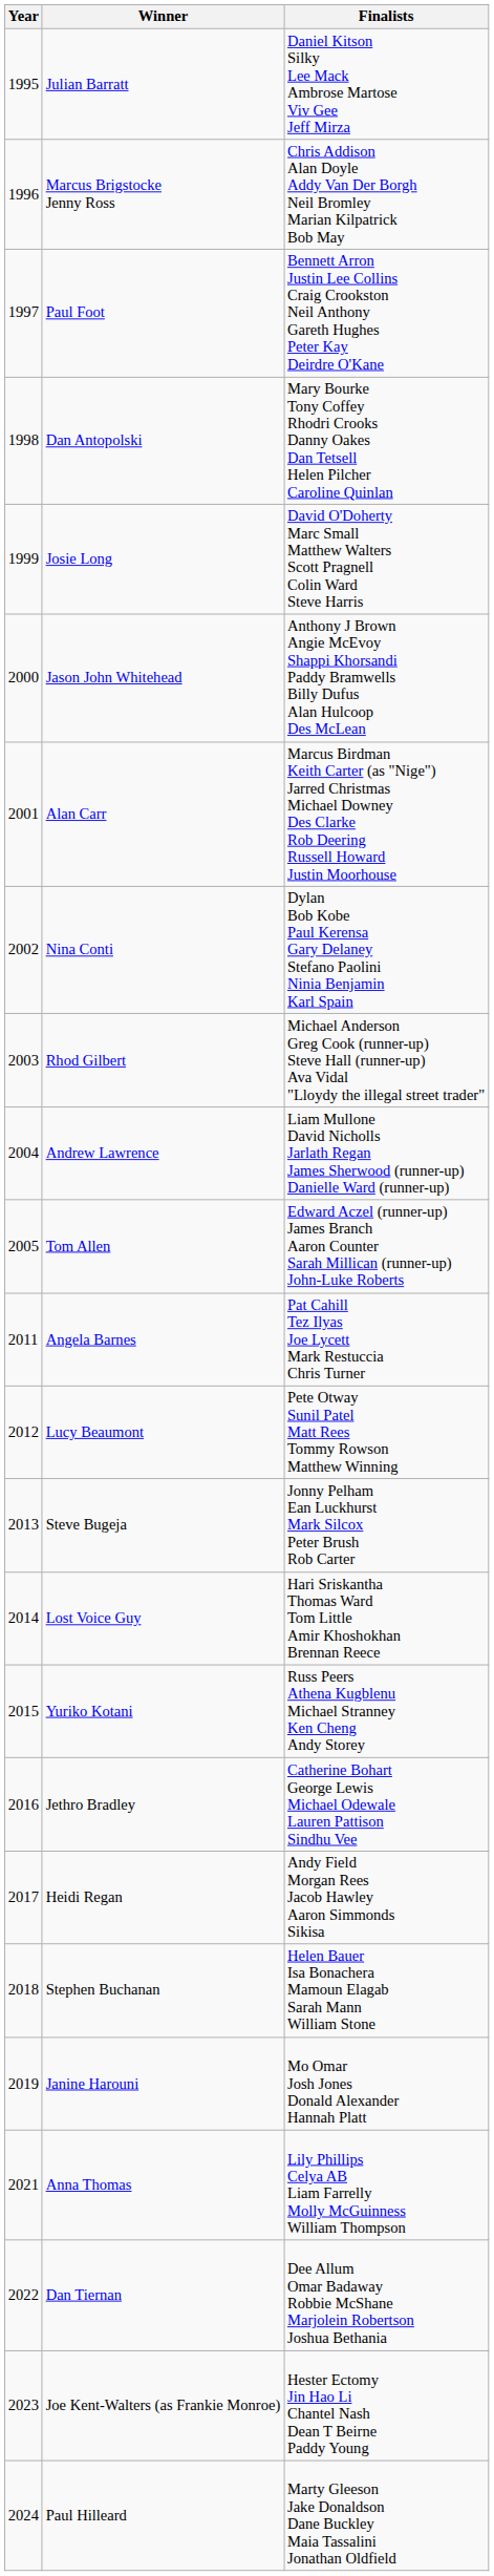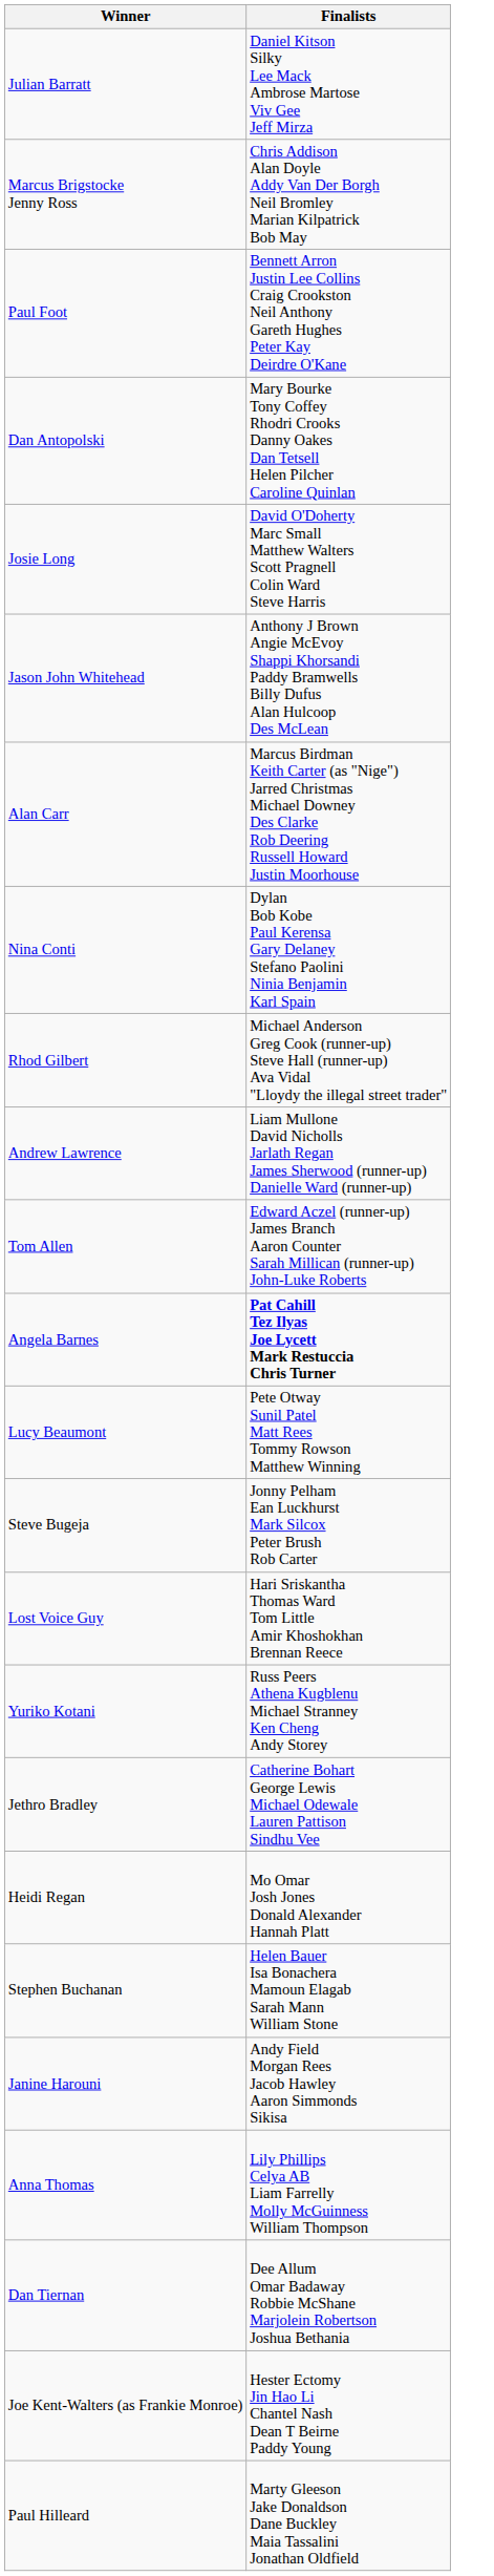 <table class="wikitable">
 <tr>
-<th>Year</th>
 <th>Winner</th>
 <th>Finalists</th>
 </tr>
 <tr>
-<td>1995</td>
 <td><a href='#'>Julian Barratt</a></td>
 <td><a href='#'>Daniel Kitson</a><br>Silky<br><a href='#'>Lee Mack</a><br>Ambrose Martose<br><a href='#'>Viv Gee</a><br><a href='#'>Jeff Mirza</a></td>
 </tr>
 <tr>
-<td>1996</td>
 <td><a href='#'>Marcus Brigstocke</a><br>Jenny Ross</td>
 <td><a href='#'>Chris Addison</a><br>Alan Doyle<br><a href='#'>Addy Van Der Borgh</a><br>Neil Bromley<br>Marian Kilpatrick<br>Bob May</td>
 </tr>
 <tr>
-<td>1997</td>
 <td><a href='#'>Paul Foot</a></td>
 <td><a href='#'>Bennett Arron</a><br><a href='#'>Justin Lee Collins</a><br>Craig Crookston<br>Neil Anthony<br>Gareth Hughes<br><a href='#'>Peter Kay</a><br><a href='#'>Deirdre O'Kane</a></td>
 </tr>
 <tr>
-<td>1998</td>
 <td><a href='#'>Dan Antopolski</a></td>
 <td>Mary Bourke<br>Tony Coffey<br>Rhodri Crooks<br>Danny Oakes<br><a href='#'>Dan Tetsell</a><br>Helen Pilcher<br><a href='#'>Caroline Quinlan</a></td>
 </tr>
 <tr>
-<td>1999</td>
 <td><a href='#'>Josie Long</a></td>
 <td><a href='#'>David O'Doherty</a><br>Marc Small<br>Matthew Walters<br>Scott Pragnell<br>Colin Ward<br>Steve Harris</td>
 </tr>
 <tr>
-<td>2000</td>
 <td><a href='#'>Jason John Whitehead</a></td>
 <td>Anthony J Brown<br>Angie McEvoy<br><a href='#'>Shappi Khorsandi</a><br>Paddy Bramwells<br>Billy Dufus<br>Alan Hulcoop<br><a href='#'>Des McLean</a></td>
 </tr>
 <tr>
-<td>2001</td>
 <td><a href='#'>Alan Carr</a></td>
 <td>Marcus Birdman<br><a href='#'>Keith Carter</a> (as "Nige")<br>Jarred Christmas<br>Michael Downey<br><a href='#'>Des Clarke</a><br><a href='#'>Rob Deering</a><br><a href='#'>Russell Howard</a><br><a href='#'>Justin Moorhouse</a></td>
 </tr>
 <tr>
-<td>2002</td>
 <td><a href='#'>Nina Conti</a></td>
 <td>Dylan<br>Bob Kobe<br><a href='#'>Paul Kerensa</a><br><a href='#'>Gary Delaney</a><br>Stefano Paolini<br><a href='#'>Ninia Benjamin</a><br><a href='#'>Karl Spain</a></td>
 </tr>
 <tr>
-<td>2003</td>
 <td><a href='#'>Rhod Gilbert</a></td>
 <td>Michael Anderson<br>Greg Cook (runner-up)<br>Steve Hall (runner-up)<br>Ava Vidal<br>"Lloydy the illegal street trader"</td>
 </tr>
 <tr>
-<td>2004</td>
 <td><a href='#'>Andrew Lawrence</a></td>
 <td>Liam Mullone<br>David Nicholls<br><a href='#'>Jarlath Regan</a><br><a href='#'>James Sherwood</a> (runner-up)<br><a href='#'>Danielle Ward</a> (runner-up)</td>
 </tr>
 <tr>
-<td>2005</td>
 <td><a href='#'>Tom Allen</a></td>
 <td><a href='#'>Edward Aczel</a> (runner-up)<br>James Branch<br>Aaron Counter<br><a href='#'>Sarah Millican</a> (runner-up)<br><a href='#'>John-Luke Roberts</a></td>
 </tr>
 <tr>
-<td>2011</td>
 <td><a href='#'>Angela Barnes</a></td>
-<td><a href='#'>Pat Cahill</a><br><a href='#'>Tez Ilyas</a><br><a href='#'>Joe Lycett</a><br>Mark Restuccia<br>Chris Turner</td>
+<td><strong><a href='#'>Pat Cahill</a><br><a href='#'>Tez Ilyas</a><br><a href='#'>Joe Lycett</a><br>Mark Restuccia<br>Chris Turner</strong></td>
 </tr>
 <tr>
-<td>2012</td>
 <td><a href='#'>Lucy Beaumont</a></td>
 <td>Pete Otway<br><a href='#'>Sunil Patel</a><br><a href='#'>Matt Rees</a><br>Tommy Rowson<br>Matthew Winning</td>
 </tr>
 <tr>
-<td>2013</td>
 <td>Steve Bugeja</td>
 <td>Jonny Pelham<br>Ean Luckhurst<br><a href='#'>Mark Silcox</a><br>Peter Brush<br>Rob Carter</td>
 </tr>
 <tr>
-<td>2014</td>
 <td><a href='#'>Lost Voice Guy</a></td>
 <td>Hari Sriskantha<br>Thomas Ward<br>Tom Little<br>Amir Khoshokhan<br>Brennan Reece</td>
 </tr>
 <tr>
-<td>2015</td>
 <td><a href='#'>Yuriko Kotani</a></td>
 <td>Russ Peers<br><a href='#'>Athena Kugblenu</a><br>Michael Stranney<br><a href='#'>Ken Cheng</a><br>Andy Storey</td>
 </tr>
 <tr>
-<td>2016</td>
 <td>Jethro Bradley</td>
 <td><a href='#'>Catherine Bohart</a><br>George Lewis<br><a href='#'>Michael Odewale</a><br><a href='#'>Lauren Pattison</a><br><a href='#'>Sindhu Vee</a></td>
 </tr>
 <tr>
-<td>2017</td>
 <td>Heidi Regan</td>
-<td>Andy Field<br>Morgan Rees<br>Jacob Hawley<br>Aaron Simmonds<br>Sikisa</td>
+<td><br>Mo Omar<br>Josh Jones<br>Donald Alexander<br>Hannah Platt</td>
 </tr>
 <tr>
-<td>2018</td>
 <td>Stephen Buchanan</td>
 <td><a href='#'>Helen Bauer</a><br>Isa Bonachera<br>Mamoun Elagab<br>Sarah Mann<br>William Stone</td>
 </tr>
 <tr>
-<td>2019</td>
 <td><a href='#'>Janine Harouni</a></td>
-<td><br>Mo Omar<br>Josh Jones<br>Donald Alexander<br>Hannah Platt</td>
+<td>Andy Field<br>Morgan Rees<br>Jacob Hawley<br>Aaron Simmonds<br>Sikisa</td>
 </tr>
 <tr>
-<td>2021</td>
 <td><a href='#'>Anna Thomas</a></td>
 <td><br><a href='#'>Lily Phillips</a><br><a href='#'>Celya AB</a><br>Liam Farrelly<br><a href='#'>Molly McGuinness</a><br>William Thompson</td>
 </tr>
 <tr>
-<td>2022</td>
 <td><a href='#'>Dan Tiernan</a></td>
 <td><br>Dee Allum<br>Omar Badaway<br>Robbie McShane<br><a href='#'>Marjolein Robertson</a><br>Joshua Bethania</td>
 </tr>
 <tr>
-<td>2023</td>
 <td>Joe Kent-Walters (as Frankie Monroe)</td>
 <td><br>Hester Ectomy<br> <a href='#'>Jin Hao Li</a><br> Chantel Nash<br> Dean T Beirne<br> Paddy Young</td>
 </tr>
 <tr>
-<td>2024</td>
 <td>Paul Hilleard</td>
 <td><br>Marty Gleeson<br> Jake Donaldson<br> Dane Buckley<br> Maia Tassalini<br> Jonathan Oldfield</td>
 </tr>
 </table>
